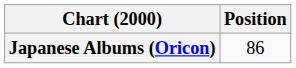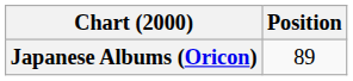 <table class="wikitable sortable plainrowheaders">
 <tr>
 <th scope="col">Chart (2000)</th>
 <th scope="col">Position</th>
 </tr>
 <tr>
 <th scope="row">Japanese Albums (<a href='#'>Oricon</a>)</th>
-<td align="center">86</td>
+<td align="center">89</td>
 </tr>
 </table>
